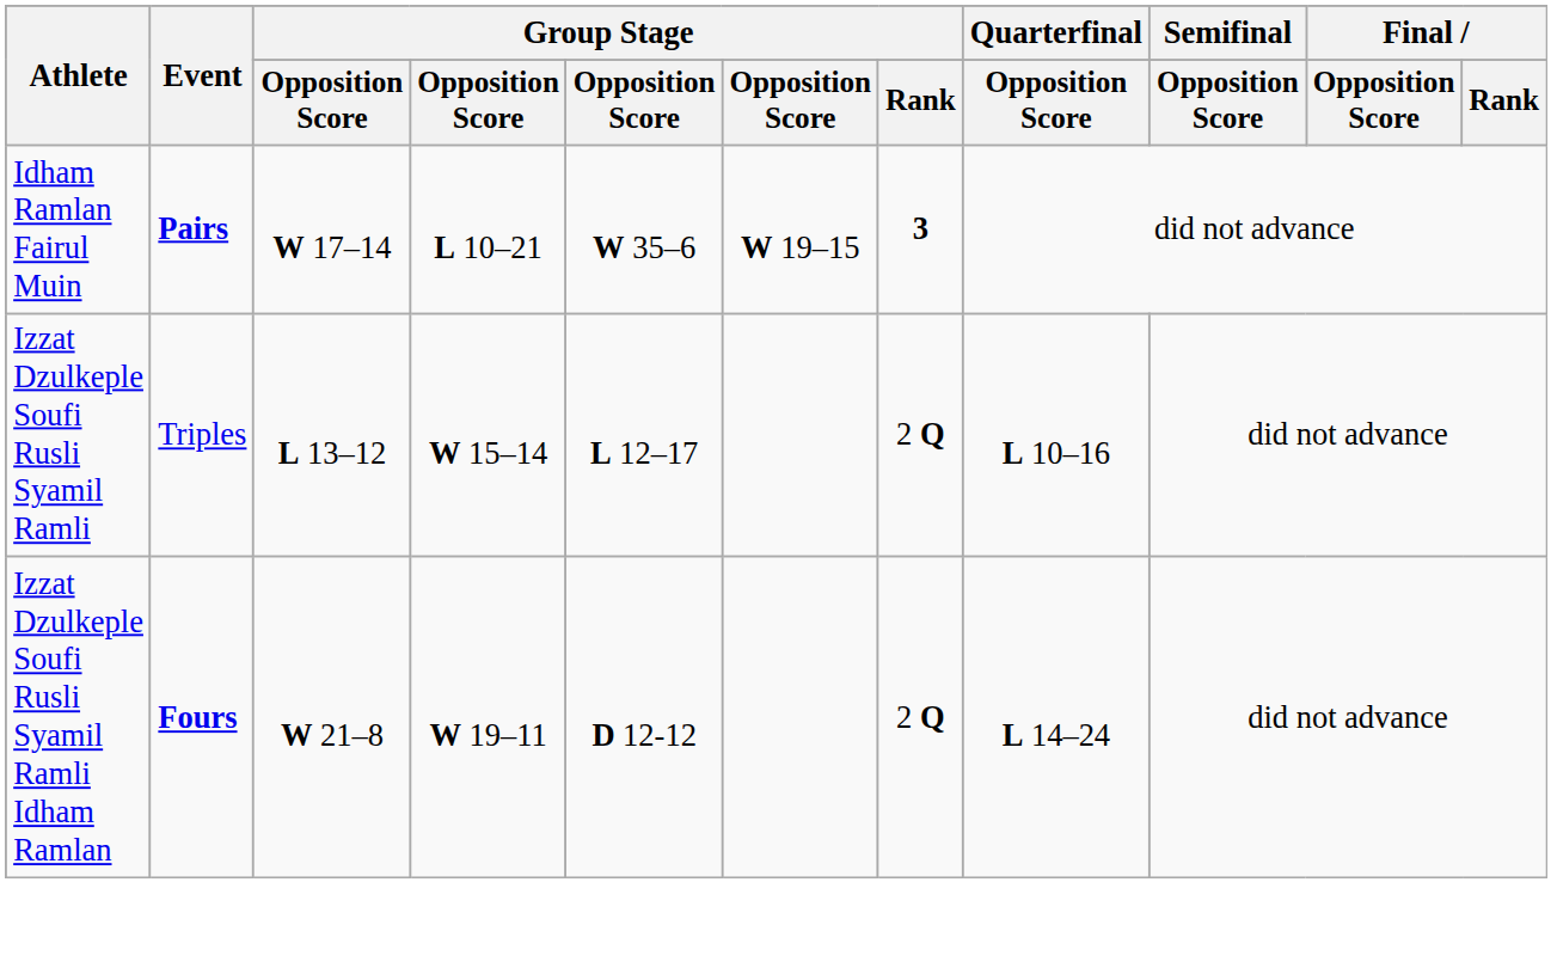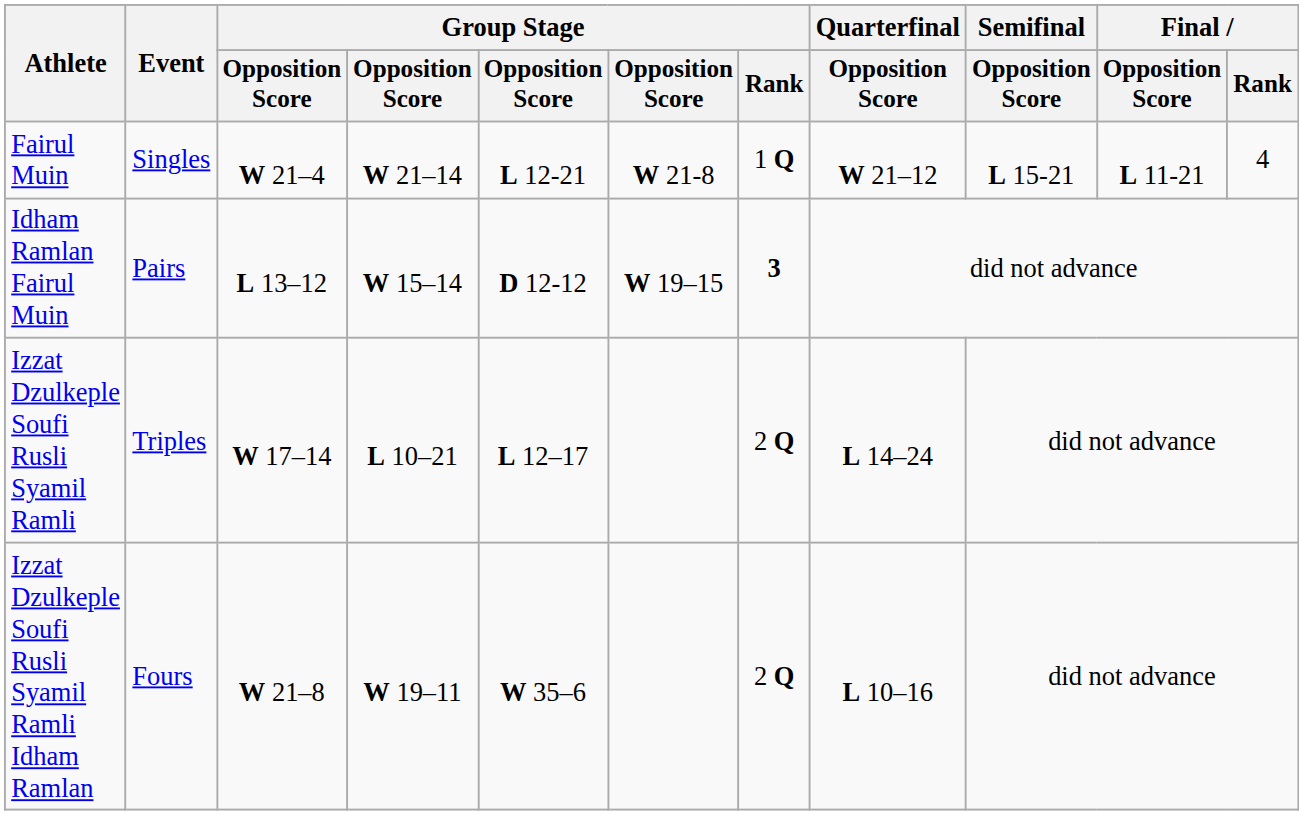 <table class="wikitable" style="font-size:88%; text-align:center">
 <tr>
 <th rowspan=2>Athlete</th>
 <th rowspan=2>Event</th>
 <th colspan=5>Group Stage</th>
 <th>Quarterfinal</th>
 <th>Semifinal</th>
 <th colspan=2>Final / </th>
 </tr>
 <tr style="font-size:95%">
 <th>Opposition<br>Score</th>
 <th>Opposition<br>Score</th>
 <th>Opposition<br>Score</th>
 <th>Opposition<br>Score</th>
 <th>Rank</th>
 <th>Opposition<br>Score</th>
 <th>Opposition<br>Score</th>
 <th>Opposition<br>Score</th>
 <th>Rank</th>
 </tr>
 <tr>
+<td style="text-align:left"><a href='#'>Fairul Muin</a></td>
+<td style="text-align:left"><a href='#'>Singles</a></td>
+<td><br><strong>W</strong> 21–4</td>
+<td><br><strong>W</strong> 21–14</td>
+<td><br><strong>L</strong> 12-21</td>
+<td><br><strong>W</strong> 21-8</td>
+<td>1 <strong>Q</strong></td>
+<td><br><strong>W</strong> 21–12</td>
+<td><br><strong>L</strong> 15-21</td>
+<td><br><strong>L</strong> 11-21</td>
+<td>4</td>
+</tr>
+<tr>
 <td style="text-align:left"><a href='#'>Idham Ramlan</a><br><a href='#'>Fairul Muin</a></td>
-<td style="text-align:left"><strong><a href='#'>Pairs</a></strong></td>
-<td><br><strong>W</strong> 17–14</td>
-<td><br><strong>L</strong> 10–21</td>
-<td><br><strong>W</strong> 35–6</td>
+<td style="text-align:left"><a href='#'>Pairs</a></td>
+<td><br><strong>L</strong> 13–12</td>
+<td><br><strong>W</strong> 15–14</td>
+<td><br><strong>D</strong> 12-12</td>
 <td><br><strong>W</strong> 19–15</td>
 <td><strong>3</strong></td>
 <td colspan=4>did not advance</td>
 </tr>
 <tr>
 <td style="text-align:left"><a href='#'>Izzat Dzulkeple</a><br><a href='#'>Soufi Rusli</a><br><a href='#'>Syamil Ramli</a></td>
 <td style="text-align:left"><a href='#'>Triples</a></td>
-<td><br><strong>L</strong> 13–12</td>
-<td><br><strong>W</strong> 15–14</td>
+<td><br><strong>W</strong> 17–14</td>
+<td><br><strong>L</strong> 10–21</td>
 <td><br><strong>L</strong> 12–17</td>
+<td></td>
+<td>2 <strong>Q</strong></td>
+<td><br><strong>L</strong> 14–24</td>
+<td colspan=3>did not advance</td>
+</tr>
+<tr>
+<td style="text-align:left"><a href='#'>Izzat Dzulkeple</a><br><a href='#'>Soufi Rusli</a><br><a href='#'>Syamil Ramli</a><br><a href='#'>Idham Ramlan</a></td>
+<td style="text-align:left"><a href='#'>Fours</a></td>
+<td><br><strong>W</strong> 21–8</td>
+<td><br><strong>W</strong> 19–11</td>
+<td><br><strong>W</strong> 35–6</td>
 <td></td>
 <td>2 <strong>Q</strong></td>
 <td><br><strong>L</strong> 10–16</td>
 <td colspan=3>did not advance</td>
 </tr>
-<tr>
-<td style="text-align:left"><a href='#'>Izzat Dzulkeple</a><br><a href='#'>Soufi Rusli</a><br><a href='#'>Syamil Ramli</a><br><a href='#'>Idham Ramlan</a></td>
-<td style="text-align:left"><strong><a href='#'>Fours</a></strong></td>
-<td><br><strong>W</strong> 21–8</td>
-<td><br><strong>W</strong> 19–11</td>
-<td><br><strong>D</strong> 12-12</td>
-<td></td>
-<td>2 <strong>Q</strong></td>
-<td><br><strong>L</strong> 14–24</td>
-<td colspan=3>did not advance</td>
-</tr>
 </table>
